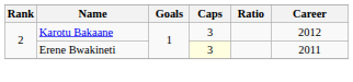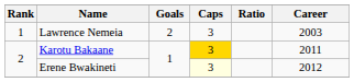 <table class="wikitable sortable" style="text-align: center;">
 <tr>
 </tr>
 <tr>
 <th width=30px>Rank</th>
 <th class="unsortable" width=150px>Name</th>
 <th width=50px>Goals</th>
 <th width=50px>Caps</th>
 <th width=50px>Ratio</th>
 <th class="unsortable" width=100px>Career</th>
 </tr>
 <tr>
+<td>1</td>
+<td align="left">Lawrence Nemeia</td>
+<td>2</td>
+<td>3</td>
+<td></td>
+<td>2003</td>
+</tr>
+<tr>
 <td rowspan=2>2</td>
 <td align="left"><a href='#'>Karotu Bakaane</a></td>
 <td rowspan=2>1</td>
-<td>3</td>
+<td style="background: gold;">3</td>
 <td></td>
-<td>2012</td>
+<td>2011</td>
 </tr>
 <tr>
 <td align="left">Erene Bwakineti</td>
 <td style="background: lightyellow;">3</td>
 <td></td>
-<td>2011</td>
+<td>2012</td>
 </tr>
 <tr>
 </tr>
 </table>
